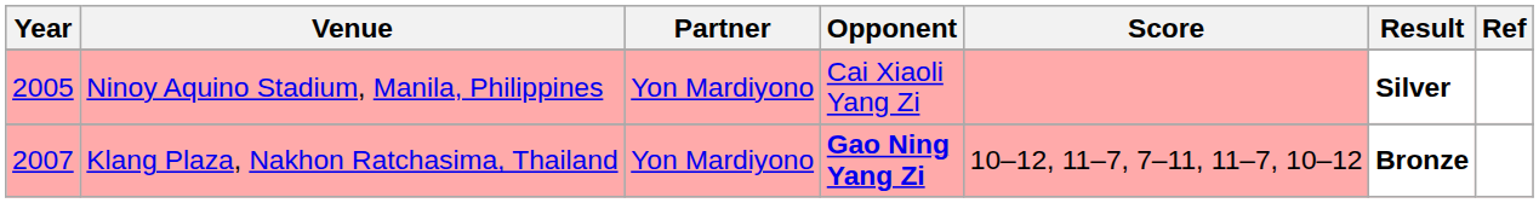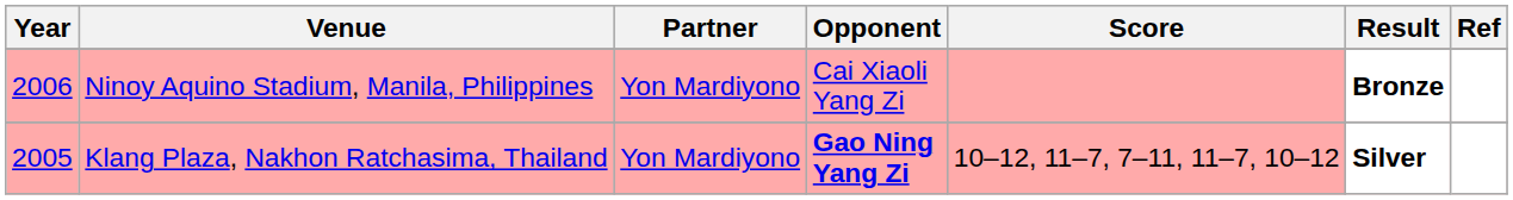 <table class="sortable wikitable" style="font-size: 90%;">
 <tr>
 <th>Year</th>
 <th>Venue</th>
 <th>Partner</th>
 <th>Opponent</th>
 <th>Score</th>
 <th>Result</th>
 <th>Ref</th>
 </tr>
 <tr>
 </tr>
 <tr style="background:#FFAAAA">
-<td align="center"><a href='#'>2005</a></td>
+<td align="center"><a href='#'>2006</a></td>
 <td align="left"><a href='#'>Ninoy Aquino Stadium</a>, <a href='#'>Manila, Philippines</a></td>
 <td align="left"> <a href='#'>Yon Mardiyono</a></td>
 <td align="left"> <a href='#'>Cai Xiaoli</a> <br>  <a href='#'>Yang Zi</a></td>
 <td align="left"></td>
-<td style="text-align:left; background:white"> <strong>Silver</strong></td>
+<td style="text-align:left; background:white"> <strong>Bronze</strong></td>
 <td style="text-align:center; background:white"></td>
 </tr>
 <tr>
 </tr>
 <tr style="background:#FFAAAA">
-<td align="center"><a href='#'>2007</a></td>
+<td align="center"><a href='#'>2005</a></td>
 <td align="left"><a href='#'>Klang Plaza</a>, <a href='#'>Nakhon Ratchasima, Thailand</a></td>
 <td align="left"> <a href='#'>Yon Mardiyono</a></td>
 <td align="left"><strong> <a href='#'>Gao Ning</a> <br>  <a href='#'>Yang Zi</a></strong></td>
 <td align="left">10–12, 11–7, 7–11, 11–7, 10–12</td>
-<td style="text-align:left; background:white"> <strong>Bronze</strong></td>
+<td style="text-align:left; background:white"> <strong>Silver</strong></td>
 <td style="text-align:center; background:white"></td>
 </tr>
 </table>
